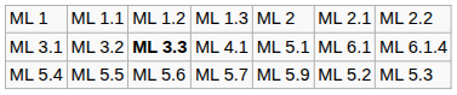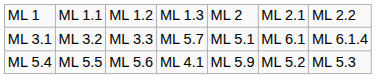 <table class="wikitable">
 <tr>
 <td>ML 1</td>
 <td>ML 1.1</td>
 <td>ML 1.2</td>
 <td>ML 1.3</td>
 <td>ML 2</td>
 <td>ML 2.1</td>
 <td>ML 2.2</td>
 </tr>
 <tr>
 <td>ML 3.1</td>
 <td>ML 3.2</td>
-<td><strong>ML 3.3</strong></td>
-<td>ML 4.1</td>
+<td>ML 3.3</td>
+<td>ML 5.7</td>
 <td>ML 5.1</td>
 <td>ML 6.1</td>
 <td>ML 6.1.4</td>
 </tr>
 <tr>
 <td>ML 5.4</td>
 <td>ML 5.5</td>
 <td>ML 5.6</td>
-<td>ML 5.7</td>
+<td>ML 4.1</td>
 <td>ML 5.9</td>
 <td>ML 5.2</td>
 <td>ML 5.3</td>
 </tr>
 </table>
